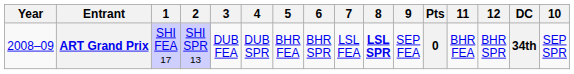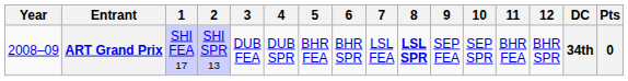 <table class="wikitable" style="text-align:center; font-size:85%">
 <tr>
 <th>Year</th>
 <th>Entrant</th>
 <th>1</th>
 <th>2</th>
 <th>3</th>
 <th>4</th>
 <th>5</th>
 <th>6</th>
 <th>7</th>
 <th>8</th>
 <th>9</th>
-<th>Pts</th>
+<th>10</th>
 <th>11</th>
 <th>12</th>
 <th>DC</th>
-<th>10</th>
+<th>Pts</th>
 </tr>
 <tr>
 <td nowrap><a href='#'>2008–09</a></td>
 <th nowrap><a href='#'>ART Grand Prix</a></th>
 <td style="background:#CFCFFF;"><a href='#'>SHI<br>FEA</a><br><small>17</small></td>
 <td style="background:#CFCFFF;"><a href='#'>SHI<br>SPR</a><br><small>13</small></td>
 <td><a href='#'>DUB<br>FEA</a></td>
 <td><a href='#'>DUB<br>SPR</a></td>
 <td><a href='#'>BHR<br>FEA</a></td>
 <td><a href='#'>BHR<br>SPR</a></td>
 <td><a href='#'>LSL<br>FEA</a></td>
 <td><strong><a href='#'>LSL<br>SPR</a></strong></td>
 <td><a href='#'>SEP<br>FEA</a></td>
-<th>0</th>
+<td><a href='#'>SEP<br>SPR</a></td>
 <td><a href='#'>BHR<br>FEA</a></td>
 <td><a href='#'>BHR<br>SPR</a></td>
 <th>34th</th>
-<td><a href='#'>SEP<br>SPR</a></td>
+<th>0</th>
 </tr>
 </table>
